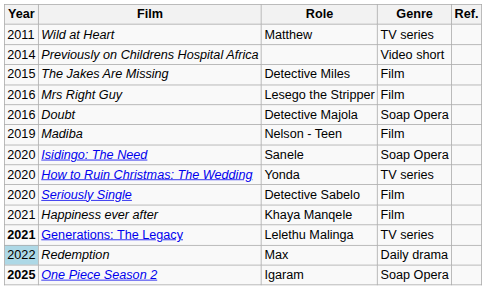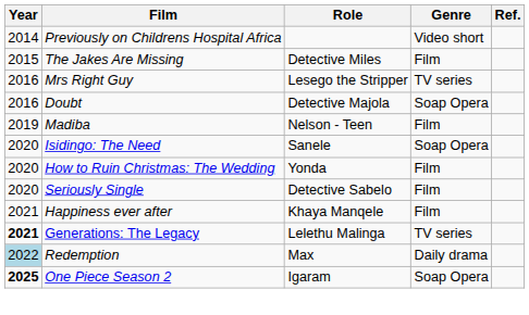 <table class="wikitable">
 <tr>
 <th>Year</th>
 <th>Film</th>
 <th>Role</th>
 <th>Genre</th>
 <th>Ref.</th>
-</tr>
-<tr>
-<td>2011</td>
-<td><em>Wild at Heart</em></td>
-<td>Matthew</td>
-<td>TV series</td>
-<td></td>
 </tr>
 <tr>
 <td>2014</td>
 <td><em>Previously on Childrens Hospital Africa</em></td>
 <td></td>
 <td>Video short</td>
 <td></td>
 </tr>
 <tr>
 <td>2015</td>
 <td><em>The Jakes Are Missing</em></td>
 <td>Detective Miles</td>
 <td>Film</td>
 <td></td>
 </tr>
 <tr>
 <td>2016</td>
 <td><em>Mrs Right Guy</em></td>
 <td>Lesego the Stripper</td>
-<td>Film</td>
+<td>TV series</td>
 <td></td>
 </tr>
 <tr>
 <td>2016</td>
 <td><em>Doubt</em></td>
 <td>Detective Majola</td>
 <td>Soap Opera</td>
 <td></td>
 </tr>
 <tr>
 <td>2019</td>
 <td><em>Madiba</em></td>
 <td>Nelson - Teen</td>
 <td>Film</td>
 <td></td>
 </tr>
 <tr>
 <td>2020</td>
 <td><em><a href='#'>Isidingo: The Need </a></em></td>
 <td>Sanele</td>
 <td>Soap Opera</td>
 <td></td>
 </tr>
 <tr>
 <td>2020</td>
 <td><em><a href='#'>How to Ruin Christmas: The Wedding</a></em></td>
 <td>Yonda</td>
-<td>TV series</td>
+<td>Film</td>
 <td></td>
 </tr>
 <tr>
 <td>2020</td>
 <td><em><a href='#'>Seriously Single</a></em></td>
 <td>Detective Sabelo</td>
 <td>Film</td>
 <td></td>
 </tr>
 <tr>
 <td>2021</td>
 <td><em>Happiness ever after</em></td>
 <td>Khaya Manqele</td>
 <td>Film</td>
 <td></td>
 </tr>
 <tr>
 <td><strong>2021</strong></td>
 <td><a href='#'>Generations: The Legacy</a></td>
 <td>Lelethu Malinga</td>
 <td>TV series</td>
 <td></td>
 </tr>
 <tr>
 <td style="background: lightblue;">2022</td>
 <td><em>Redemption</em></td>
 <td>Max</td>
 <td>Daily drama</td>
 <td></td>
 </tr>
 <tr>
 <td><strong>2025</strong></td>
 <td><em><a href='#'>One Piece Season 2</a></em></td>
 <td>Igaram</td>
 <td>Soap Opera</td>
 <td></td>
 </tr>
 </table>
